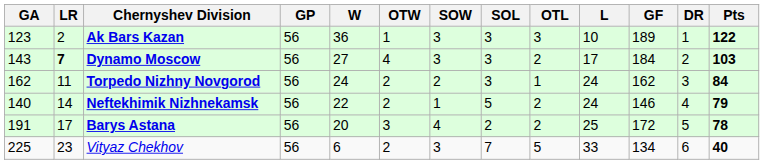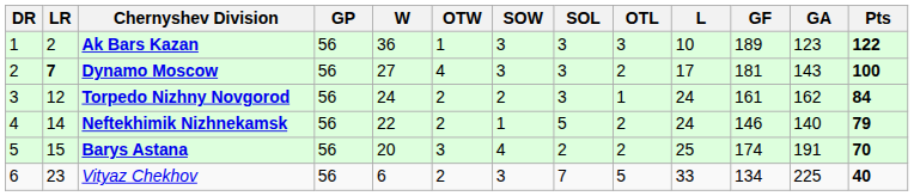 <table class="wikitable sortable">
 <tr>
-<th bgcolor="#DDDDFF" width="5%">GA</th>
+<th bgcolor="#DDDDFF" width="2%">DR</th>
 <th bgcolor="#DDDDFF" width="2%">LR</th>
 <th bgcolor="#DDDDFF" width="20%">Chernyshev Division</th>
 <th bgcolor="#DDDDFF" width="5%">GP</th>
 <th bgcolor="#DDDDFF" width="5%">W</th>
 <th bgcolor="#DDDDFF" width="5%">OTW</th>
 <th bgcolor="#DDDDFF" width="5%">SOW</th>
 <th bgcolor="#DDDDFF" width="5%">SOL</th>
 <th bgcolor="#DDDDFF" width="5%">OTL</th>
 <th bgcolor="#DDDDFF" width="5%">L</th>
 <th bgcolor="#DDDDFF" width="5%">GF</th>
-<th bgcolor="#DDDDFF" width="2%">DR</th>
+<th bgcolor="#DDDDFF" width="5%">GA</th>
 <th bgcolor="#DDDDFF" width="5%">Pts</th>
 </tr>
 <tr bgcolor="#DDFFDD">
-<td>123</td>
+<td style="text-align:left;">1</td>
 <td>2</td>
 <td> <strong><a href='#'>Ak Bars Kazan</a></strong></td>
 <td>56</td>
 <td>36</td>
 <td>1</td>
 <td>3</td>
 <td>3</td>
 <td>3</td>
 <td>10</td>
 <td>189</td>
-<td style="text-align:left;">1</td>
+<td>123</td>
 <td><strong>122</strong></td>
 </tr>
 <tr bgcolor="#DDFFDD">
-<td>143</td>
+<td style="text-align:left;">2</td>
 <td><strong>7</strong></td>
 <td> <strong><a href='#'>Dynamo Moscow</a></strong></td>
 <td>56</td>
 <td>27</td>
 <td>4</td>
 <td>3</td>
 <td>3</td>
 <td>2</td>
 <td>17</td>
-<td>184</td>
-<td style="text-align:left;">2</td>
-<td><strong>103</strong></td>
+<td>181</td>
+<td>143</td>
+<td><strong>100</strong></td>
 </tr>
 <tr bgcolor="#DDFFDD">
-<td>162</td>
-<td>11</td>
+<td style="text-align:left;">3</td>
+<td>12</td>
 <td> <strong><a href='#'>Torpedo Nizhny Novgorod</a></strong></td>
 <td>56</td>
 <td>24</td>
 <td>2</td>
 <td>2</td>
 <td>3</td>
 <td>1</td>
 <td>24</td>
+<td>161</td>
 <td>162</td>
-<td style="text-align:left;">3</td>
 <td><strong>84</strong></td>
 </tr>
 <tr bgcolor="#DDFFDD">
-<td>140</td>
+<td style="text-align:left;">4</td>
 <td>14</td>
 <td> <strong><a href='#'>Neftekhimik Nizhnekamsk</a></strong></td>
 <td>56</td>
 <td>22</td>
 <td>2</td>
 <td>1</td>
 <td>5</td>
 <td>2</td>
 <td>24</td>
 <td>146</td>
-<td style="text-align:left;">4</td>
+<td>140</td>
 <td><strong>79</strong></td>
 </tr>
 <tr bgcolor="#DDFFDD">
-<td>191</td>
-<td>17</td>
+<td style="text-align:left;">5</td>
+<td>15</td>
 <td> <strong><a href='#'>Barys Astana</a></strong></td>
 <td>56</td>
 <td>20</td>
 <td>3</td>
 <td>4</td>
 <td>2</td>
 <td>2</td>
 <td>25</td>
-<td>172</td>
-<td style="text-align:left;">5</td>
-<td><strong>78</strong></td>
+<td>174</td>
+<td>191</td>
+<td><strong>70</strong></td>
 </tr>
 <tr>
-<td>225</td>
+<td style="text-align:left;">6</td>
 <td>23</td>
 <td> <em><a href='#'>Vityaz Chekhov</a></em></td>
 <td>56</td>
 <td>6</td>
 <td>2</td>
 <td>3</td>
 <td>7</td>
 <td>5</td>
 <td>33</td>
 <td>134</td>
-<td style="text-align:left;">6</td>
+<td>225</td>
 <td><strong>40</strong></td>
 </tr>
 </table>
